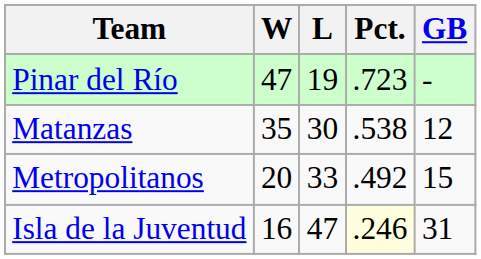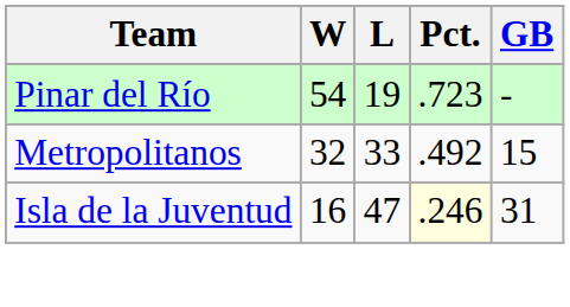 <table class="wikitable">
 <tr>
 <th>Team</th>
 <th>W</th>
 <th>L</th>
 <th>Pct.</th>
 <th><a href='#'>GB</a></th>
 </tr>
 <tr style="background-color:#ccffcc;">
 <td><a href='#'>Pinar del Río</a></td>
-<td>47</td>
+<td>54</td>
 <td>19</td>
 <td>.723</td>
 <td>-</td>
 </tr>
 <tr>
-<td><a href='#'>Matanzas</a></td>
-<td>35</td>
-<td>30</td>
-<td>.538</td>
-<td>12</td>
-</tr>
-<tr>
 <td><a href='#'>Metropolitanos</a></td>
-<td>20</td>
+<td>32</td>
 <td>33</td>
 <td>.492</td>
 <td>15</td>
 </tr>
 <tr>
 <td><a href='#'>Isla de la Juventud</a></td>
 <td>16</td>
 <td>47</td>
 <td style="background: lightyellow;">.246</td>
 <td>31</td>
 </tr>
 </table>
